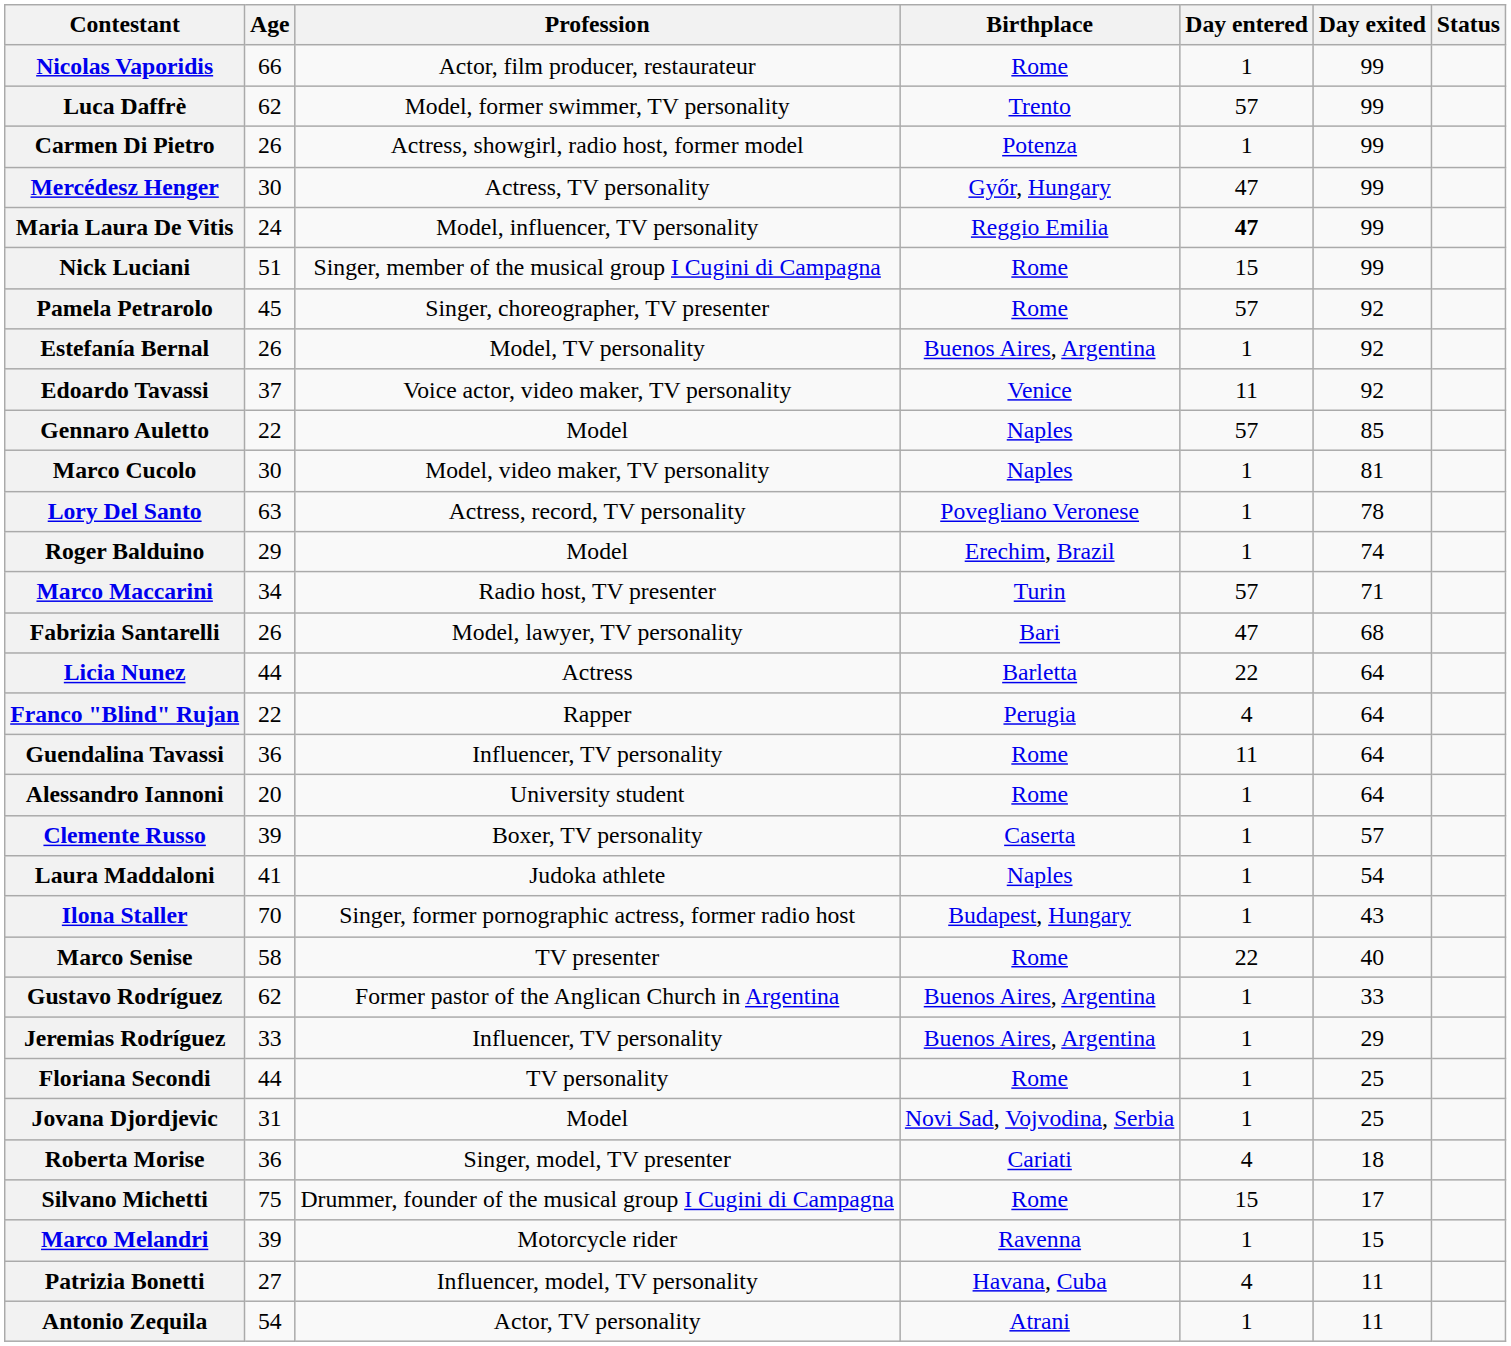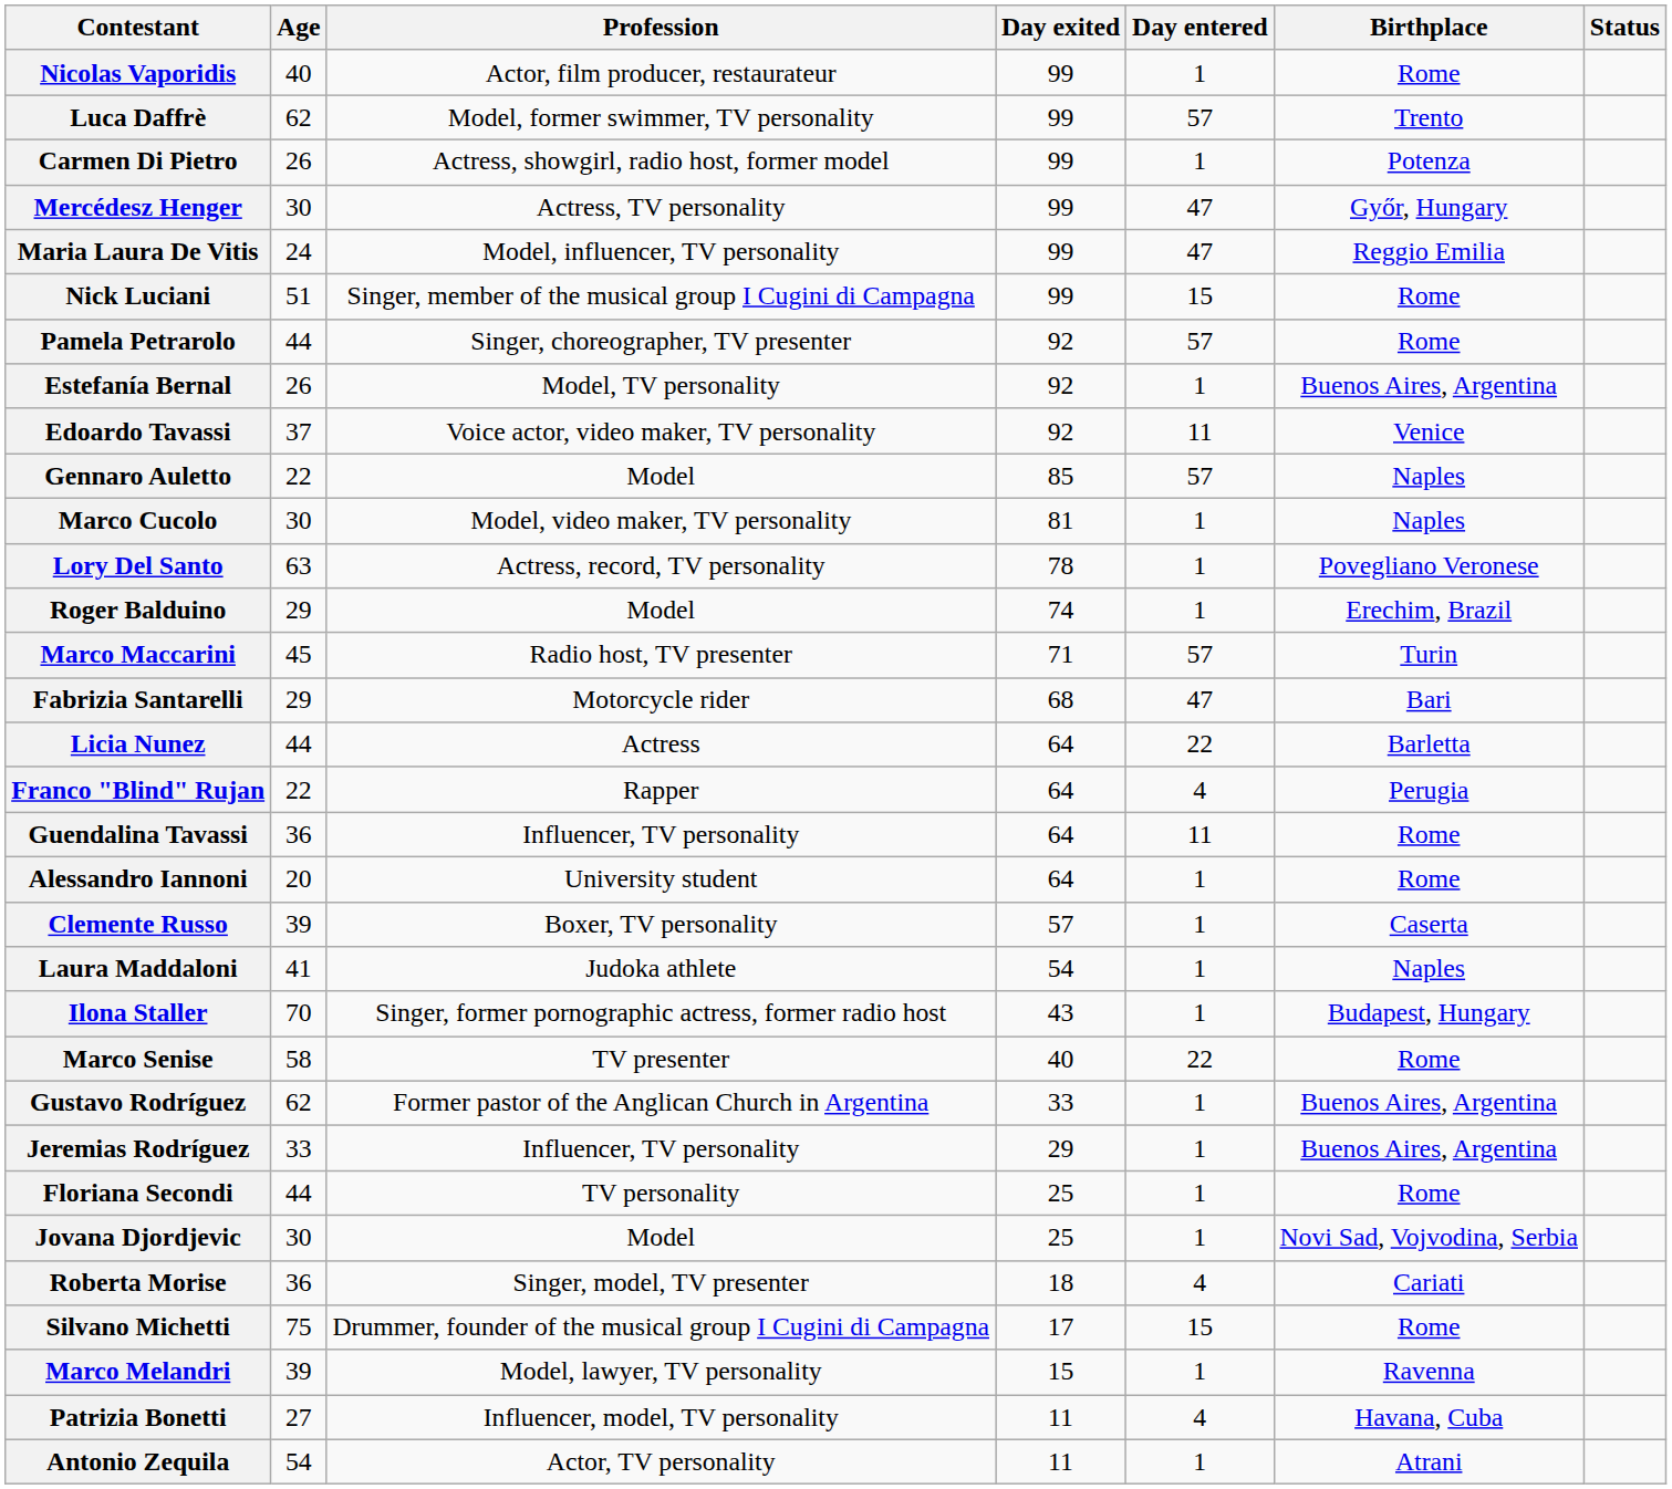 <table class="wikitable sortable" style="text-align:center; line-height:20px; width:auto;">
 <tr>
 <th>Contestant</th>
 <th>Age</th>
 <th>Profession</th>
+<th>Day exited</th>
+<th>Day entered</th>
 <th>Birthplace</th>
-<th>Day entered</th>
-<th>Day exited</th>
 <th>Status</th>
 </tr>
 <tr>
 <th><a href='#'>Nicolas Vaporidis</a></th>
-<td>66</td>
+<td>40</td>
 <td>Actor, film producer, restaurateur</td>
+<td>99</td>
+<td>1</td>
 <td><a href='#'>Rome</a></td>
-<td>1</td>
-<td>99</td>
 <td></td>
 </tr>
 <tr>
 <th>Luca Daffrè</th>
 <td>62</td>
 <td>Model, former swimmer, TV personality</td>
+<td>99</td>
+<td>57</td>
 <td><a href='#'>Trento</a></td>
-<td>57</td>
-<td>99</td>
 <td></td>
 </tr>
 <tr>
 <th>Carmen Di Pietro</th>
 <td>26</td>
 <td>Actress, showgirl, radio host, former model</td>
+<td>99</td>
+<td>1</td>
 <td><a href='#'>Potenza</a></td>
-<td>1</td>
-<td>99</td>
 <td></td>
 </tr>
 <tr>
 <th><a href='#'>Mercédesz Henger</a></th>
 <td>30</td>
 <td>Actress, TV personality</td>
+<td>99</td>
+<td>47</td>
 <td><a href='#'>Győr</a>, <a href='#'>Hungary</a></td>
-<td>47</td>
-<td>99</td>
 <td></td>
 </tr>
 <tr>
 <th>Maria Laura De Vitis</th>
 <td>24</td>
 <td>Model, influencer, TV personality</td>
+<td>99</td>
+<td>47</td>
 <td><a href='#'>Reggio Emilia</a></td>
-<td><strong>47</strong></td>
-<td>99</td>
 <td></td>
 </tr>
 <tr>
 <th>Nick Luciani</th>
 <td>51</td>
 <td>Singer, member of the musical group <a href='#'>I Cugini di Campagna</a></td>
+<td>99</td>
+<td>15</td>
 <td><a href='#'>Rome</a></td>
-<td>15</td>
-<td>99</td>
 <td></td>
 </tr>
 <tr>
 <th>Pamela Petrarolo</th>
-<td>45</td>
+<td>44</td>
 <td>Singer, choreographer, TV presenter</td>
+<td>92</td>
+<td>57</td>
 <td><a href='#'>Rome</a></td>
-<td>57</td>
-<td>92</td>
 <td></td>
 </tr>
 <tr>
 <th>Estefanía Bernal</th>
 <td>26</td>
 <td>Model, TV personality</td>
+<td>92</td>
+<td>1</td>
 <td><a href='#'>Buenos Aires</a>, <a href='#'>Argentina</a></td>
-<td>1</td>
-<td>92</td>
 <td></td>
 </tr>
 <tr>
 <th>Edoardo Tavassi</th>
 <td>37</td>
 <td>Voice actor, video maker, TV personality</td>
+<td>92</td>
+<td>11</td>
 <td><a href='#'>Venice</a></td>
-<td>11</td>
-<td>92</td>
 <td></td>
 </tr>
 <tr>
 <th>Gennaro Auletto</th>
 <td>22</td>
 <td>Model</td>
+<td>85</td>
+<td>57</td>
 <td><a href='#'>Naples</a></td>
-<td>57</td>
-<td>85</td>
 <td></td>
 </tr>
 <tr>
 <th>Marco Cucolo</th>
 <td>30</td>
 <td>Model, video maker, TV personality</td>
+<td>81</td>
+<td>1</td>
 <td><a href='#'>Naples</a></td>
-<td>1</td>
-<td>81</td>
 <td></td>
 </tr>
 <tr>
 <th><a href='#'>Lory Del Santo</a></th>
 <td>63</td>
 <td>Actress, record, TV personality</td>
+<td>78</td>
+<td>1</td>
 <td><a href='#'>Povegliano Veronese</a></td>
-<td>1</td>
-<td>78</td>
 <td></td>
 </tr>
 <tr>
 <th>Roger Balduino</th>
 <td>29</td>
 <td>Model</td>
+<td>74</td>
+<td>1</td>
 <td><a href='#'>Erechim</a>, <a href='#'>Brazil</a></td>
-<td>1</td>
-<td>74</td>
 <td></td>
 </tr>
 <tr>
 <th><a href='#'>Marco Maccarini</a></th>
-<td>34</td>
+<td>45</td>
 <td>Radio host, TV presenter</td>
+<td>71</td>
+<td>57</td>
 <td><a href='#'>Turin</a></td>
-<td>57</td>
-<td>71</td>
 <td></td>
 </tr>
 <tr>
 <th>Fabrizia Santarelli</th>
-<td>26</td>
-<td>Model, lawyer, TV personality</td>
+<td>29</td>
+<td>Motorcycle rider</td>
+<td>68</td>
+<td>47</td>
 <td><a href='#'>Bari</a></td>
-<td>47</td>
-<td>68</td>
 <td></td>
 </tr>
 <tr>
 <th><a href='#'>Licia Nunez</a></th>
 <td>44</td>
 <td>Actress</td>
+<td>64</td>
+<td>22</td>
 <td><a href='#'>Barletta</a></td>
-<td>22</td>
-<td>64</td>
 <td></td>
 </tr>
 <tr>
 <th><a href='#'>Franco "Blind" Rujan</a></th>
 <td>22</td>
 <td>Rapper</td>
+<td>64</td>
+<td>4</td>
 <td><a href='#'>Perugia</a></td>
-<td>4</td>
-<td>64</td>
 <td></td>
 </tr>
 <tr>
 <th>Guendalina Tavassi</th>
 <td>36</td>
 <td>Influencer, TV personality</td>
+<td>64</td>
+<td>11</td>
 <td><a href='#'>Rome</a></td>
-<td>11</td>
-<td>64</td>
 <td></td>
 </tr>
 <tr>
 <th>Alessandro Iannoni</th>
 <td>20</td>
 <td>University student</td>
+<td>64</td>
+<td>1</td>
 <td><a href='#'>Rome</a></td>
-<td>1</td>
-<td>64</td>
 <td></td>
 </tr>
 <tr>
 <th><a href='#'>Clemente Russo</a></th>
 <td>39</td>
 <td>Boxer, TV personality</td>
+<td>57</td>
+<td>1</td>
 <td><a href='#'>Caserta</a></td>
-<td>1</td>
-<td>57</td>
 <td></td>
 </tr>
 <tr>
 <th>Laura Maddaloni</th>
 <td>41</td>
 <td>Judoka athlete</td>
+<td>54</td>
+<td>1</td>
 <td><a href='#'>Naples</a></td>
-<td>1</td>
-<td>54</td>
 <td></td>
 </tr>
 <tr>
 <th><a href='#'>Ilona Staller</a></th>
 <td>70</td>
 <td>Singer, former pornographic actress, former radio host</td>
+<td>43</td>
+<td>1</td>
 <td><a href='#'>Budapest</a>, <a href='#'>Hungary</a></td>
-<td>1</td>
-<td>43</td>
 <td></td>
 </tr>
 <tr>
 <th>Marco Senise</th>
 <td>58</td>
 <td>TV presenter</td>
+<td>40</td>
+<td>22</td>
 <td><a href='#'>Rome</a></td>
-<td>22</td>
-<td>40</td>
 <td></td>
 </tr>
 <tr>
 <th>Gustavo Rodríguez</th>
 <td>62</td>
 <td>Former pastor of the Anglican Church in <a href='#'>Argentina</a></td>
+<td>33</td>
+<td>1</td>
 <td><a href='#'>Buenos Aires</a>, <a href='#'>Argentina</a></td>
-<td>1</td>
-<td>33</td>
 <td></td>
 </tr>
 <tr>
 <th>Jeremias Rodríguez</th>
 <td>33</td>
 <td>Influencer, TV personality</td>
+<td>29</td>
+<td>1</td>
 <td><a href='#'>Buenos Aires</a>, <a href='#'>Argentina</a></td>
-<td>1</td>
-<td>29</td>
 <td></td>
 </tr>
 <tr>
 <th>Floriana Secondi</th>
 <td>44</td>
 <td>TV personality</td>
+<td>25</td>
+<td>1</td>
 <td><a href='#'>Rome</a></td>
-<td>1</td>
-<td>25</td>
 <td></td>
 </tr>
 <tr>
 <th>Jovana Djordjevic</th>
-<td>31</td>
+<td>30</td>
 <td>Model</td>
+<td>25</td>
+<td>1</td>
 <td><a href='#'>Novi Sad</a>, <a href='#'>Vojvodina</a>, <a href='#'>Serbia</a></td>
-<td>1</td>
-<td>25</td>
 <td></td>
 </tr>
 <tr>
 <th>Roberta Morise</th>
 <td>36</td>
 <td>Singer, model, TV presenter</td>
+<td>18</td>
+<td>4</td>
 <td><a href='#'>Cariati</a></td>
-<td>4</td>
-<td>18</td>
 <td></td>
 </tr>
 <tr>
 <th>Silvano Michetti</th>
 <td>75</td>
 <td>Drummer, founder of the musical group <a href='#'>I Cugini di Campagna</a></td>
+<td>17</td>
+<td>15</td>
 <td><a href='#'>Rome</a></td>
-<td>15</td>
-<td>17</td>
 <td></td>
 </tr>
 <tr>
 <th><a href='#'>Marco Melandri</a></th>
 <td>39</td>
-<td>Motorcycle rider</td>
+<td>Model, lawyer, TV personality</td>
+<td>15</td>
+<td>1</td>
 <td><a href='#'>Ravenna</a></td>
-<td>1</td>
-<td>15</td>
 <td></td>
 </tr>
 <tr>
 <th>Patrizia Bonetti</th>
 <td>27</td>
 <td>Influencer, model, TV personality</td>
+<td>11</td>
+<td>4</td>
 <td><a href='#'>Havana</a>, <a href='#'>Cuba</a></td>
-<td>4</td>
-<td>11</td>
 <td></td>
 </tr>
 <tr>
 <th>Antonio Zequila</th>
 <td>54</td>
 <td>Actor, TV personality</td>
+<td>11</td>
+<td>1</td>
 <td><a href='#'>Atrani</a></td>
-<td>1</td>
-<td>11</td>
 <td></td>
 </tr>
 </table>
